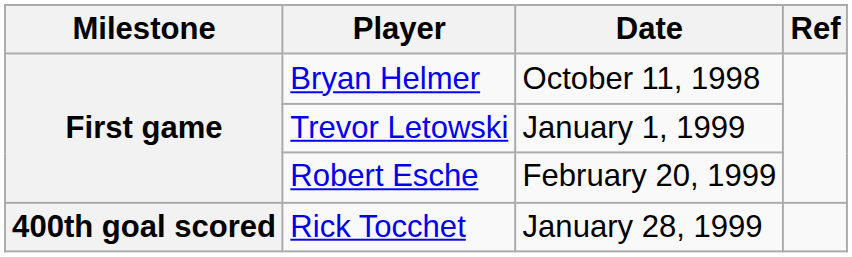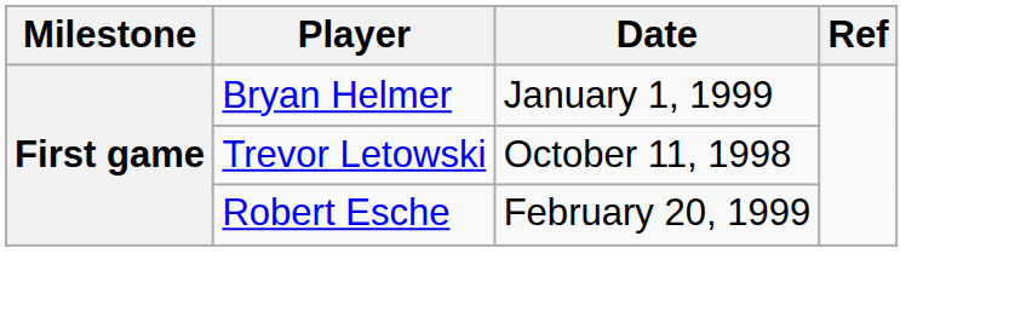 <table class="wikitable">
 <tr>
 <th scope="col">Milestone</th>
 <th scope="col">Player</th>
 <th scope="col">Date</th>
 <th scope="col">Ref</th>
 </tr>
 <tr>
 <th rowspan=3>First game</th>
 <td><a href='#'>Bryan Helmer</a></td>
-<td>October 11, 1998</td>
+<td>January 1, 1999</td>
 <td rowspan=3></td>
 </tr>
 <tr>
 <td><a href='#'>Trevor Letowski</a></td>
-<td>January 1, 1999</td>
+<td>October 11, 1998</td>
 </tr>
 <tr>
 <td><a href='#'>Robert Esche</a></td>
 <td>February 20, 1999</td>
 </tr>
-<tr>
-<th>400th goal scored</th>
-<td><a href='#'>Rick Tocchet</a></td>
-<td>January 28, 1999</td>
-<td></td>
-</tr>
 </table>
